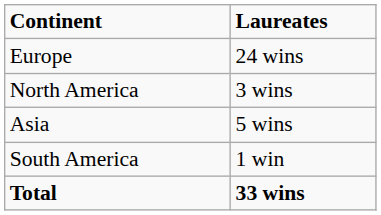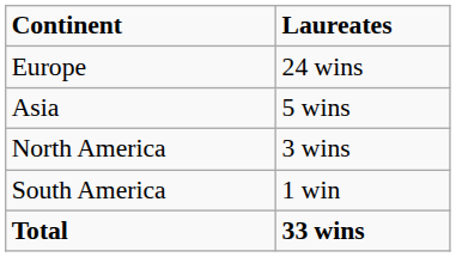 <table class="wikitable" style="text-align:left">
 <tr>
 <td width="160"><strong>Continent</strong></td>
 <td width="100"><strong>Laureates</strong></td>
 </tr>
 <tr>
 <td>Europe</td>
 <td>24 wins</td>
 </tr>
 <tr>
+<td>Asia</td>
+<td>5 wins</td>
+</tr>
+<tr>
 <td>North America</td>
 <td>3 wins</td>
-</tr>
-<tr>
-<td>Asia</td>
-<td>5 wins</td>
 </tr>
 <tr>
 <td>South America</td>
 <td>1 win</td>
 </tr>
 <tr>
 <td><strong>Total</strong></td>
 <td><strong>33 wins</strong></td>
 </tr>
 </table>
